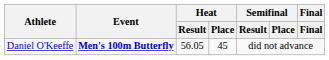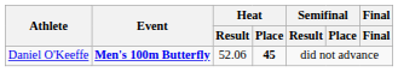 <table class=wikitable style=font-size:90%>
 <tr>
 <th rowspan=2>Athlete</th>
 <th rowspan=2>Event</th>
 <th colspan=2>Heat</th>
 <th colspan=2>Semifinal</th>
 <th colspan=2>Final</th>
 </tr>
 <tr>
 <th>Result</th>
 <th>Place</th>
 <th>Result</th>
 <th>Place</th>
 <th>Final</th>
 </tr>
 <tr>
 <td><a href='#'>Daniel O'Keeffe</a></td>
 <td><strong><a href='#'>Men's 100m Butterfly</a></strong></td>
-<td align="center">56.05</td>
-<td align="center">45</td>
+<td align="center">52.06</td>
+<td align="center"><strong>45</strong></td>
 <td colspan="4" bgcolor="" align="center">did not advance</td>
 </tr>
 </table>
